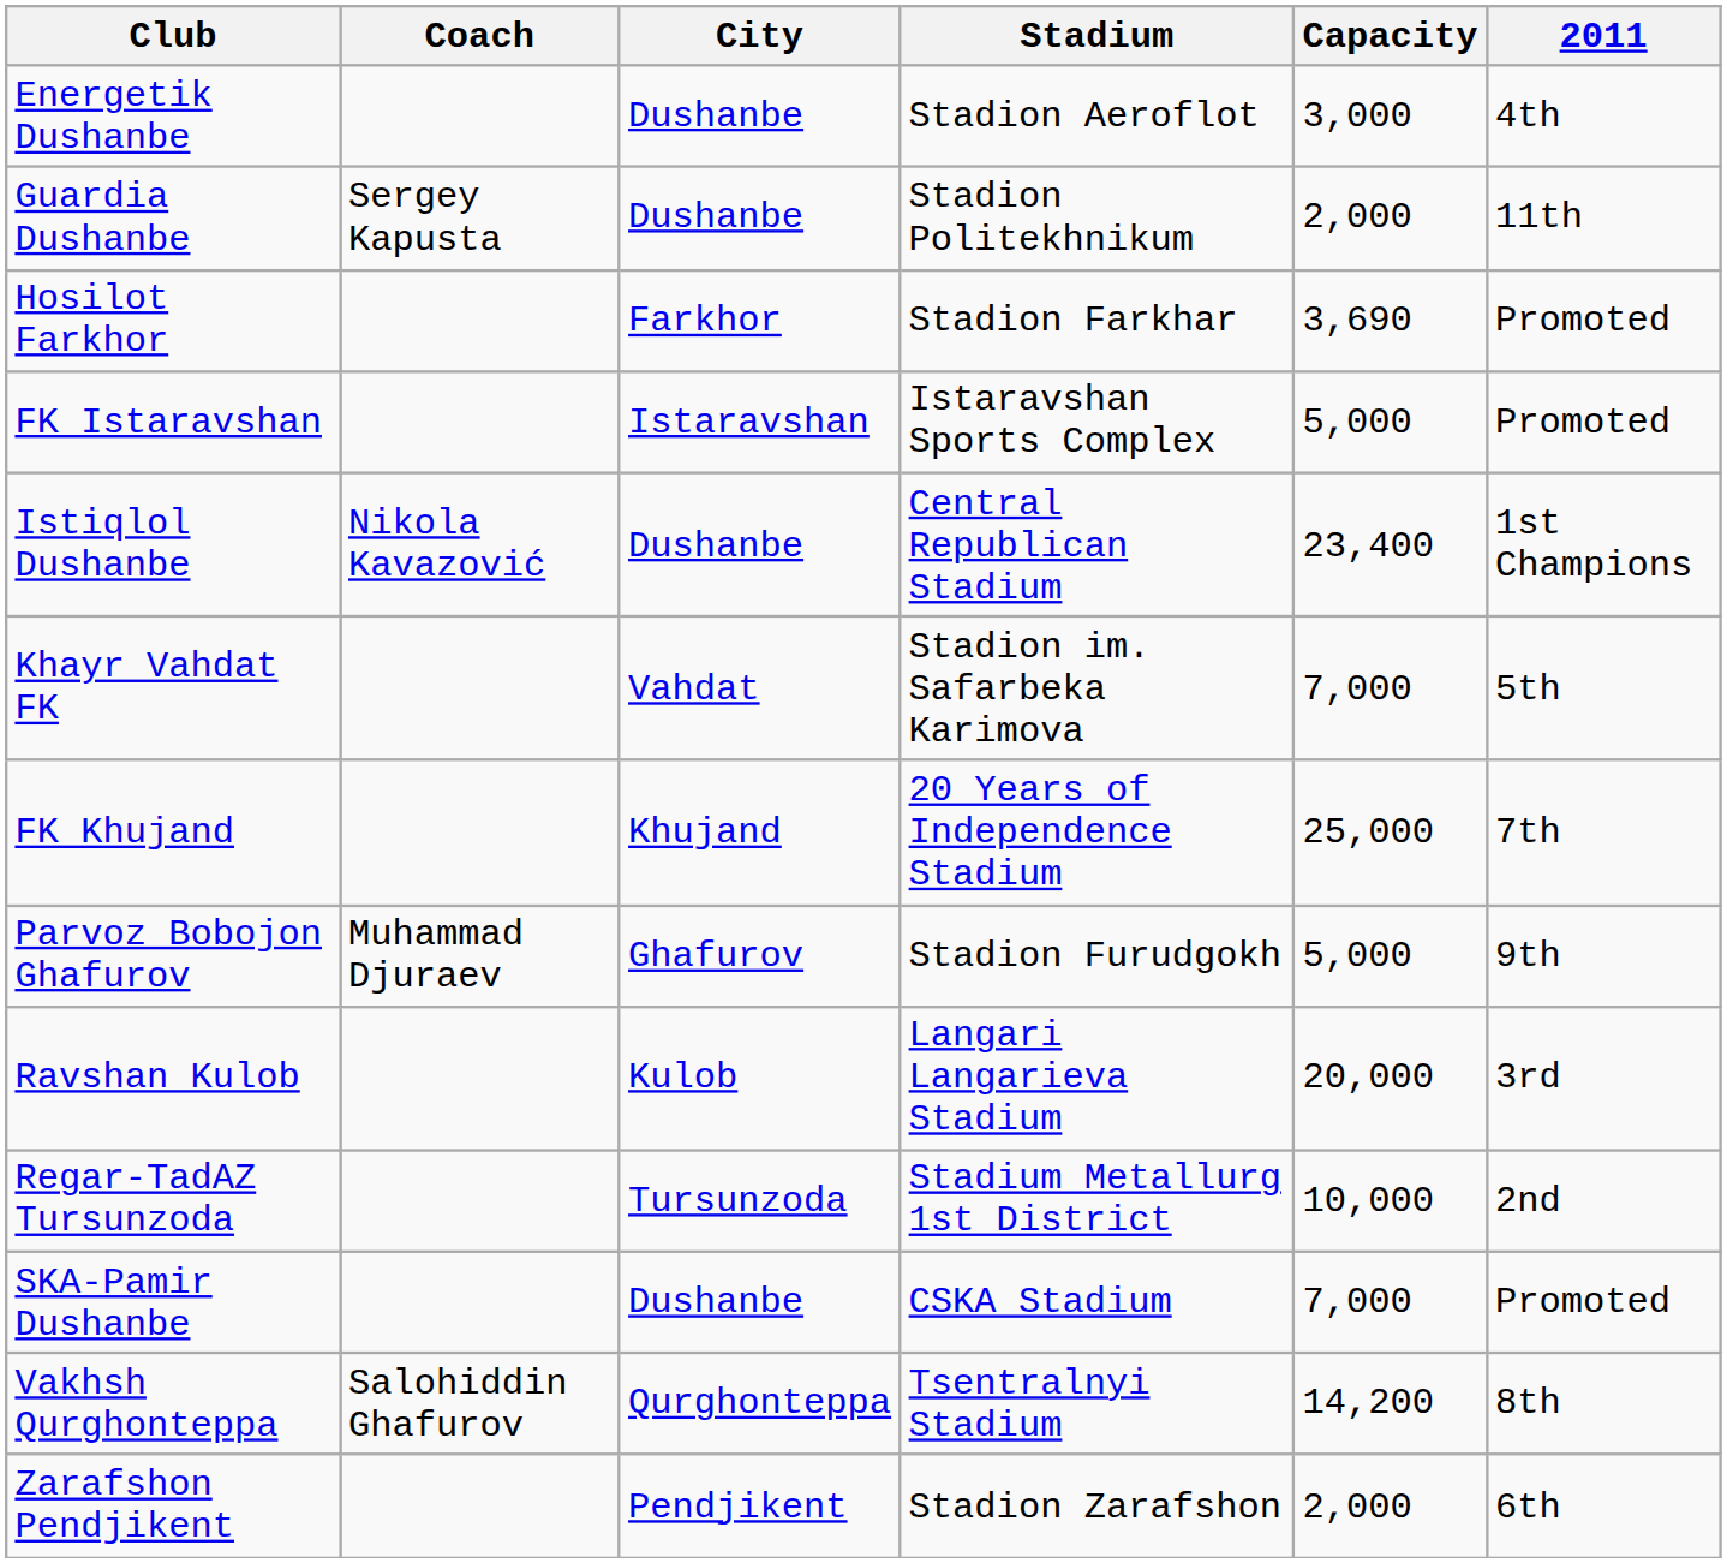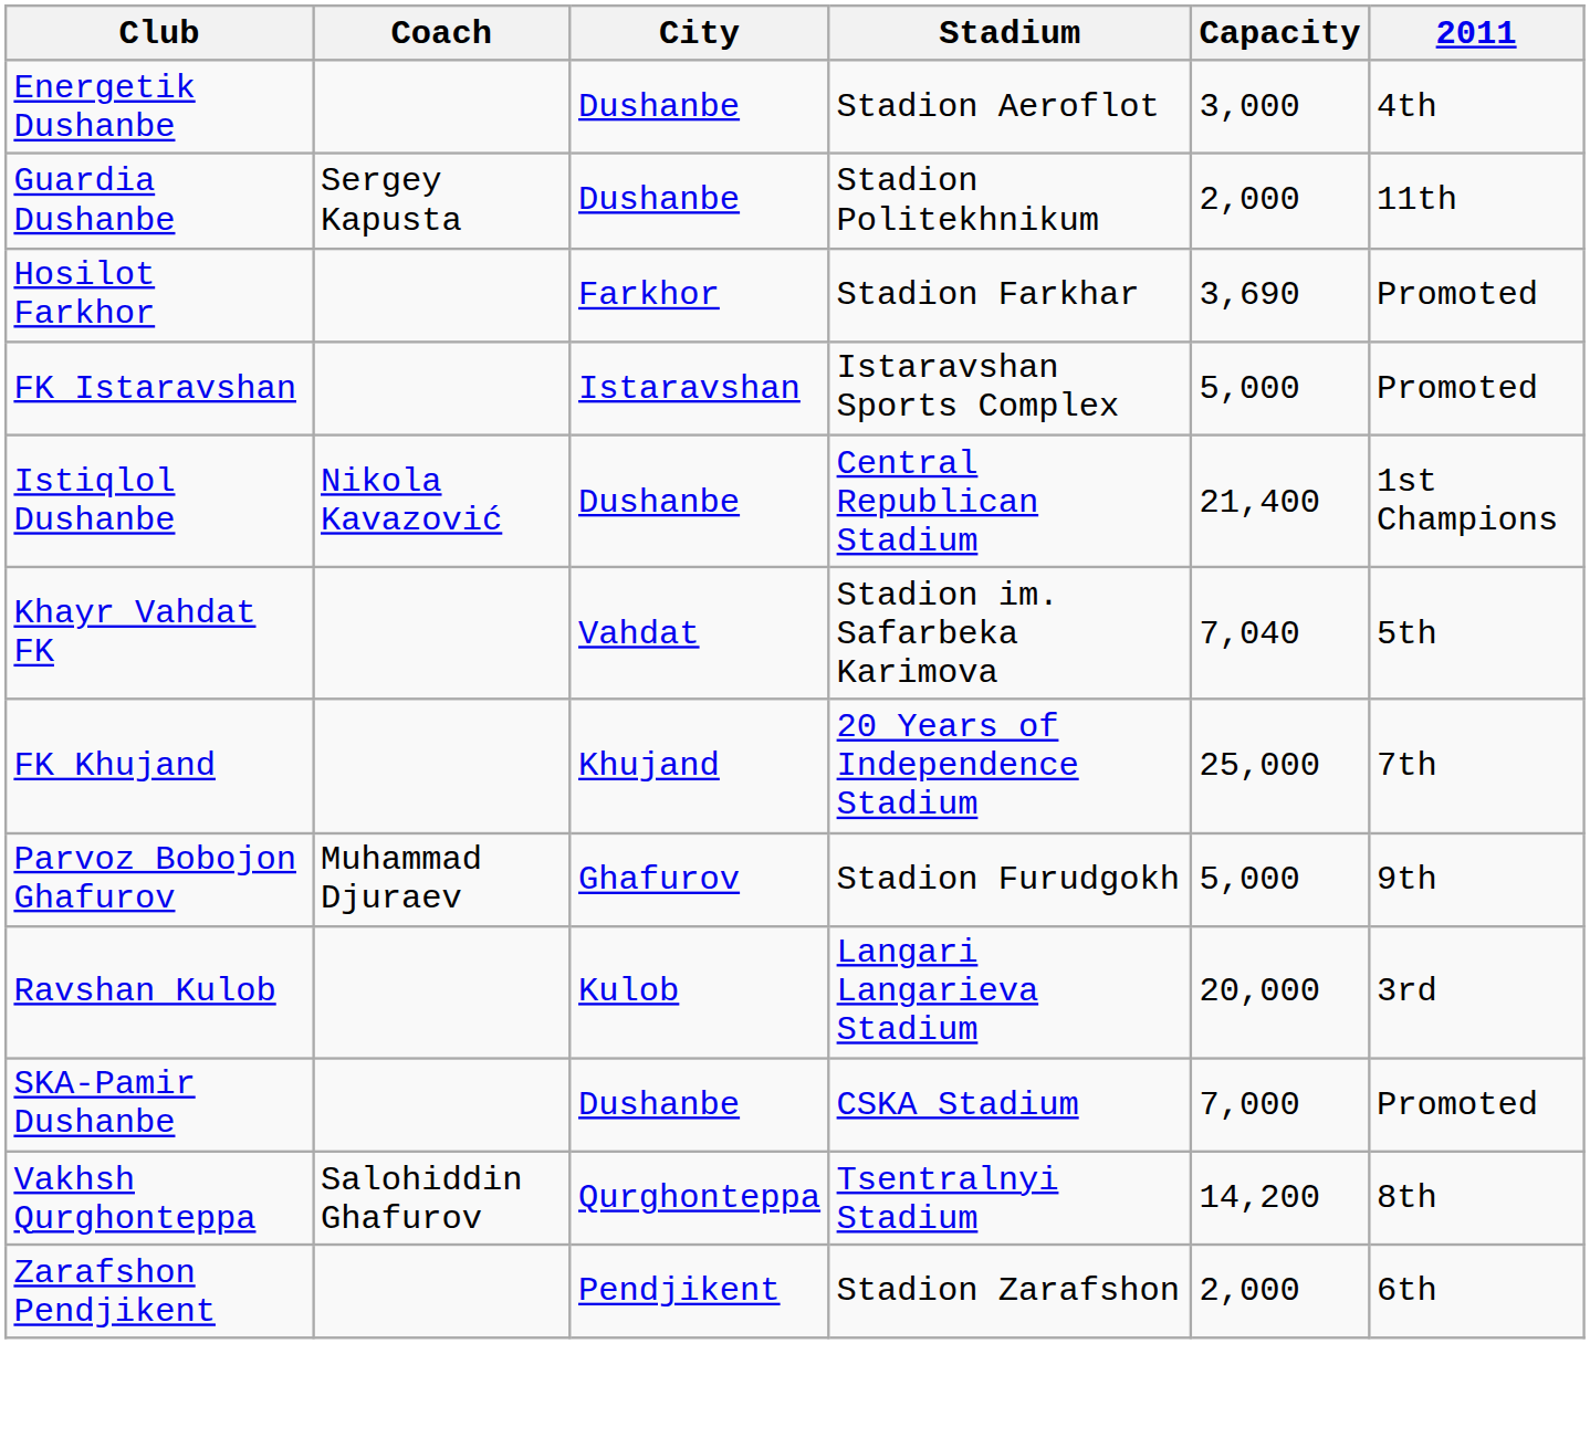 <table class="wikitable sortable" style="text-align: left;">
 <tr>
 <th>Club</th>
 <th>Coach</th>
 <th>City</th>
 <th>Stadium</th>
 <th>Capacity</th>
 <th><a href='#'>2011</a></th>
 </tr>
 <tr>
 <td><a href='#'>Energetik Dushanbe</a></td>
 <td></td>
 <td><a href='#'>Dushanbe</a></td>
 <td>Stadion Aeroflot</td>
 <td>3,000</td>
 <td>4th</td>
 </tr>
 <tr>
 <td><a href='#'>Guardia Dushanbe</a></td>
 <td> Sergey Kapusta</td>
 <td><a href='#'>Dushanbe</a></td>
 <td>Stadion Politekhnikum</td>
 <td>2,000</td>
 <td>11th</td>
 </tr>
 <tr>
 <td><a href='#'>Hosilot Farkhor</a></td>
 <td></td>
 <td><a href='#'>Farkhor</a></td>
 <td>Stadion Farkhar</td>
 <td>3,690</td>
 <td>Promoted</td>
 </tr>
 <tr>
 <td><a href='#'>FK Istaravshan</a></td>
 <td></td>
 <td><a href='#'>Istaravshan</a></td>
 <td>Istaravshan Sports Complex</td>
 <td>5,000</td>
 <td>Promoted</td>
 </tr>
 <tr>
 <td><a href='#'>Istiqlol Dushanbe</a></td>
 <td> <a href='#'>Nikola Kavazović</a></td>
 <td><a href='#'>Dushanbe</a></td>
 <td><a href='#'>Central Republican Stadium</a></td>
-<td>23,400</td>
+<td>21,400</td>
 <td>1st Champions</td>
 </tr>
 <tr>
 <td><a href='#'>Khayr Vahdat FK</a></td>
 <td></td>
 <td><a href='#'>Vahdat</a></td>
 <td>Stadion im. Safarbeka Karimova</td>
-<td>7,000</td>
+<td>7,040</td>
 <td>5th</td>
 </tr>
 <tr>
 <td><a href='#'>FK Khujand</a></td>
 <td></td>
 <td><a href='#'>Khujand</a></td>
 <td><a href='#'>20 Years of Independence Stadium</a></td>
 <td>25,000</td>
 <td>7th</td>
 </tr>
 <tr>
 <td><a href='#'>Parvoz Bobojon Ghafurov</a></td>
 <td> Muhammad Djuraev</td>
 <td><a href='#'>Ghafurov</a></td>
 <td>Stadion Furudgokh</td>
 <td>5,000</td>
 <td>9th</td>
 </tr>
 <tr>
 <td><a href='#'>Ravshan Kulob</a></td>
 <td></td>
 <td><a href='#'>Kulob</a></td>
 <td><a href='#'>Langari Langarieva Stadium</a></td>
 <td>20,000</td>
 <td>3rd</td>
 </tr>
 <tr>
-<td><a href='#'>Regar-TadAZ Tursunzoda</a></td>
-<td></td>
-<td><a href='#'>Tursunzoda</a></td>
-<td><a href='#'>Stadium Metallurg 1st District</a></td>
-<td>10,000</td>
-<td>2nd</td>
-</tr>
-<tr>
 <td><a href='#'>SKA-Pamir Dushanbe</a></td>
 <td></td>
 <td><a href='#'>Dushanbe</a></td>
 <td><a href='#'>CSKA Stadium</a></td>
 <td>7,000</td>
 <td>Promoted</td>
 </tr>
 <tr>
 <td><a href='#'>Vakhsh Qurghonteppa</a></td>
 <td> Salohiddin Ghafurov</td>
 <td><a href='#'>Qurghonteppa</a></td>
 <td><a href='#'>Tsentralnyi Stadium</a></td>
 <td>14,200</td>
 <td>8th</td>
 </tr>
 <tr>
 <td><a href='#'>Zarafshon Pendjikent</a></td>
 <td></td>
 <td><a href='#'>Pendjikent</a></td>
 <td>Stadion Zarafshon</td>
 <td>2,000</td>
 <td>6th</td>
 </tr>
 </table>
